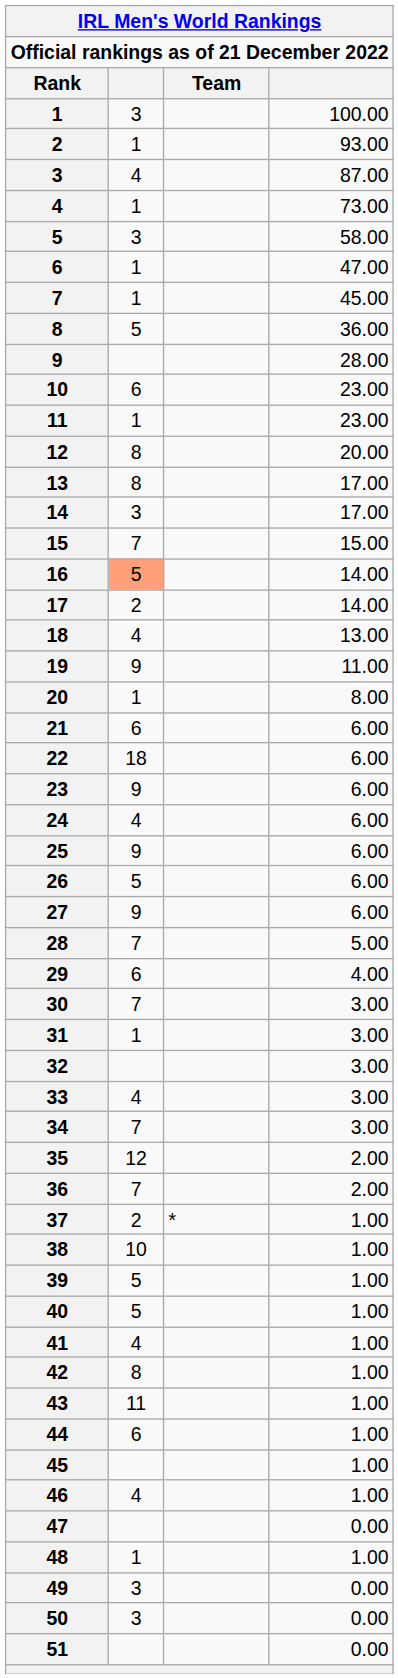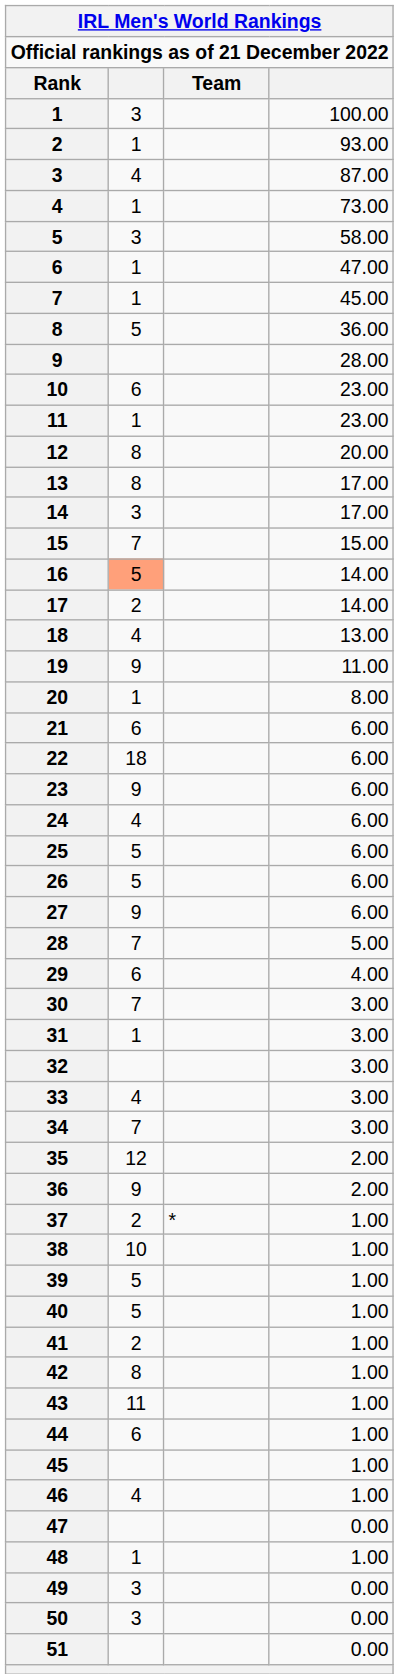 <table class="wikitable" style="text-align:center; font-size: 90%; float: left; margin-left: 1em;">
 <tr>
 <th colspan="4"><a href='#'>IRL Men's World Rankings</a></th>
 </tr>
 <tr>
 <td colspan=4 style="text-align:center;"><strong>Official rankings as of 21 December 2022</strong></td>
 </tr>
 <tr>
 <th>Rank</th>
 <th></th>
 <th>Team</th>
 <th></th>
 </tr>
 <tr>
 <th>1</th>
 <td> 3</td>
 <td style="text-align:left;"></td>
 <td style="text-align:right;">100.00</td>
 </tr>
 <tr>
 <th>2</th>
 <td> 1</td>
 <td style="text-align:left;"></td>
 <td style="text-align:right;">93.00</td>
 </tr>
 <tr>
 <th>3</th>
 <td> 4</td>
 <td style="text-align:left;"></td>
 <td style="text-align:right;">87.00</td>
 </tr>
 <tr>
 <th>4</th>
 <td> 1</td>
 <td style="text-align:left;"></td>
 <td style="text-align:right;">73.00</td>
 </tr>
 <tr>
 <th>5</th>
 <td> 3</td>
 <td style="text-align:left;"></td>
 <td style="text-align:right;">58.00</td>
 </tr>
 <tr>
 <th>6</th>
 <td> 1</td>
 <td style="text-align:left;"></td>
 <td style="text-align:right;">47.00</td>
 </tr>
 <tr>
 <th>7</th>
 <td> 1</td>
 <td style="text-align:left;"></td>
 <td style="text-align:right;">45.00</td>
 </tr>
 <tr>
 <th>8</th>
 <td> 5</td>
 <td style="text-align:left;"></td>
 <td style="text-align:right;">36.00</td>
 </tr>
 <tr>
 <th>9</th>
 <td></td>
 <td style="text-align:left;"></td>
 <td style="text-align:right;">28.00</td>
 </tr>
 <tr>
 <th>10</th>
 <td> 6</td>
 <td style="text-align:left;"></td>
 <td style="text-align:right;">23.00</td>
 </tr>
 <tr>
 <th>11</th>
 <td> 1</td>
 <td style="text-align:left;"></td>
 <td style="text-align:right;">23.00</td>
 </tr>
 <tr>
 <th>12</th>
 <td> 8</td>
 <td style="text-align:left;"></td>
 <td style="text-align:right;">20.00</td>
 </tr>
 <tr>
 <th>13</th>
 <td> 8</td>
 <td style="text-align:left;"></td>
 <td style="text-align:right;">17.00</td>
 </tr>
 <tr>
 <th>14</th>
 <td> 3</td>
 <td style="text-align:left;"></td>
 <td style="text-align:right;">17.00</td>
 </tr>
 <tr>
 <th>15</th>
 <td> 7</td>
 <td style="text-align:left;"></td>
 <td style="text-align:right;">15.00</td>
 </tr>
 <tr>
 <th>16</th>
 <td style="background: lightsalmon;"> 5</td>
 <td style="text-align:left;"></td>
 <td style="text-align:right;">14.00</td>
 </tr>
 <tr>
 <th>17</th>
 <td> 2</td>
 <td style="text-align:left;"></td>
 <td style="text-align:right;">14.00</td>
 </tr>
 <tr>
 <th>18</th>
 <td> 4</td>
 <td style="text-align:left;"></td>
 <td style="text-align:right;">13.00</td>
 </tr>
 <tr>
 <th>19</th>
 <td> 9</td>
 <td style="text-align:left;"></td>
 <td style="text-align:right;">11.00</td>
 </tr>
 <tr>
 <th>20</th>
 <td> 1</td>
 <td style="text-align:left;"></td>
 <td style="text-align:right;">8.00</td>
 </tr>
 <tr>
 <th>21</th>
 <td> 6</td>
 <td style="text-align:left;"></td>
 <td style="text-align:right;">6.00</td>
 </tr>
 <tr>
 <th>22</th>
 <td> 18</td>
 <td style="text-align:left;"></td>
 <td style="text-align:right;">6.00</td>
 </tr>
 <tr>
 <th>23</th>
 <td> 9</td>
 <td style="text-align:left;"></td>
 <td style="text-align:right;">6.00</td>
 </tr>
 <tr>
 <th>24</th>
 <td> 4</td>
 <td style="text-align:left;"></td>
 <td style="text-align:right;">6.00</td>
 </tr>
 <tr>
 <th>25</th>
-<td> 9</td>
+<td> 5</td>
 <td style="text-align:left;"></td>
 <td style="text-align:right;">6.00</td>
 </tr>
 <tr>
 <th>26</th>
 <td> 5</td>
 <td style="text-align:left;"></td>
 <td style="text-align:right;">6.00</td>
 </tr>
 <tr>
 <th>27</th>
 <td> 9</td>
 <td style="text-align:left;"></td>
 <td style="text-align:right;">6.00</td>
 </tr>
 <tr>
 <th>28</th>
 <td> 7</td>
 <td style="text-align:left;"></td>
 <td style="text-align:right;">5.00</td>
 </tr>
 <tr>
 <th>29</th>
 <td> 6</td>
 <td style="text-align:left;"></td>
 <td style="text-align:right;">4.00</td>
 </tr>
 <tr>
 <th>30</th>
 <td> 7</td>
 <td style="text-align:left;"></td>
 <td style="text-align:right;">3.00</td>
 </tr>
 <tr>
 <th>31</th>
 <td> 1</td>
 <td style="text-align:left;"></td>
 <td style="text-align:right;">3.00</td>
 </tr>
 <tr>
 <th>32</th>
 <td></td>
 <td style="text-align:left;"></td>
 <td style="text-align:right;">3.00</td>
 </tr>
 <tr>
 <th>33</th>
 <td> 4</td>
 <td style="text-align:left;"></td>
 <td style="text-align:right;">3.00</td>
 </tr>
 <tr>
 <th>34</th>
 <td> 7</td>
 <td style="text-align:left;"></td>
 <td style="text-align:right;">3.00</td>
 </tr>
 <tr>
 <th>35</th>
 <td> 12</td>
 <td style="text-align:left;"></td>
 <td style="text-align:right;">2.00</td>
 </tr>
 <tr>
 <th>36</th>
-<td> 7</td>
+<td> 9</td>
 <td style="text-align:left;"></td>
 <td style="text-align:right;">2.00</td>
 </tr>
 <tr>
 <th>37</th>
 <td> 2</td>
 <td style="text-align:left;">*</td>
 <td style="text-align:right;">1.00</td>
 </tr>
 <tr>
 <th>38</th>
 <td> 10</td>
 <td style="text-align:left;"></td>
 <td style="text-align:right;">1.00</td>
 </tr>
 <tr>
 <th>39</th>
 <td> 5</td>
 <td style="text-align:left;"></td>
 <td style="text-align:right;">1.00</td>
 </tr>
 <tr>
 <th>40</th>
 <td> 5</td>
 <td style="text-align:left;"></td>
 <td style="text-align:right;">1.00</td>
 </tr>
 <tr>
 <th>41</th>
-<td> 4</td>
+<td> 2</td>
 <td style="text-align:left;"></td>
 <td style="text-align:right;">1.00</td>
 </tr>
 <tr>
 <th>42</th>
 <td> 8</td>
 <td style="text-align:left;"></td>
 <td style="text-align:right;">1.00</td>
 </tr>
 <tr>
 <th>43</th>
 <td> 11</td>
 <td style="text-align:left;"></td>
 <td style="text-align:right;">1.00</td>
 </tr>
 <tr>
 <th>44</th>
 <td> 6</td>
 <td style="text-align:left;"></td>
 <td style="text-align:right;">1.00</td>
 </tr>
 <tr>
 <th>45</th>
 <td></td>
 <td style="text-align:left;"></td>
 <td style="text-align:right;">1.00</td>
 </tr>
 <tr>
 <th>46</th>
 <td> 4</td>
 <td style="text-align:left;"></td>
 <td style="text-align:right;">1.00</td>
 </tr>
 <tr>
 <th>47</th>
 <td></td>
 <td style="text-align:left;"></td>
 <td style="text-align:right;">0.00</td>
 </tr>
 <tr>
 <th>48</th>
 <td> 1</td>
 <td style="text-align:left;"></td>
 <td style="text-align:right;">1.00</td>
 </tr>
 <tr>
 <th>49</th>
 <td> 3</td>
 <td style="text-align:left;"></td>
 <td style="text-align:right;">0.00</td>
 </tr>
 <tr>
 <th>50</th>
 <td> 3</td>
 <td style="text-align:left;"></td>
 <td style="text-align:right;">0.00</td>
 </tr>
 <tr>
 <th>51</th>
 <td></td>
 <td style="text-align:left;"></td>
 <td style="text-align:right;">0.00</td>
 </tr>
 <tr>
 <th colspan=4></th>
 </tr>
 </table>
